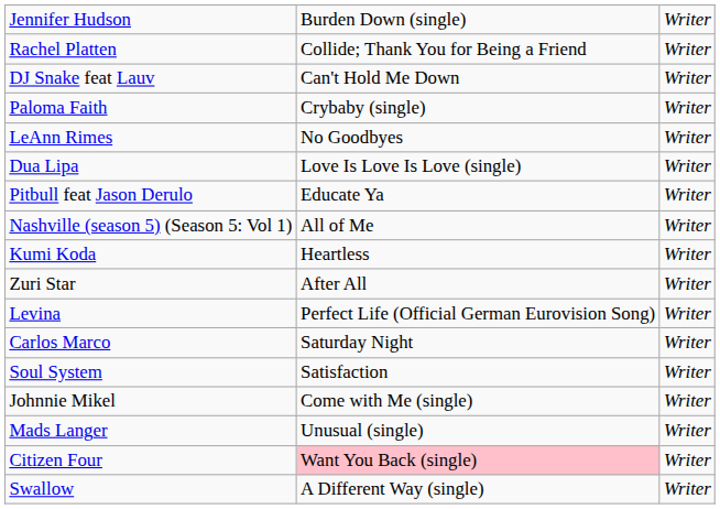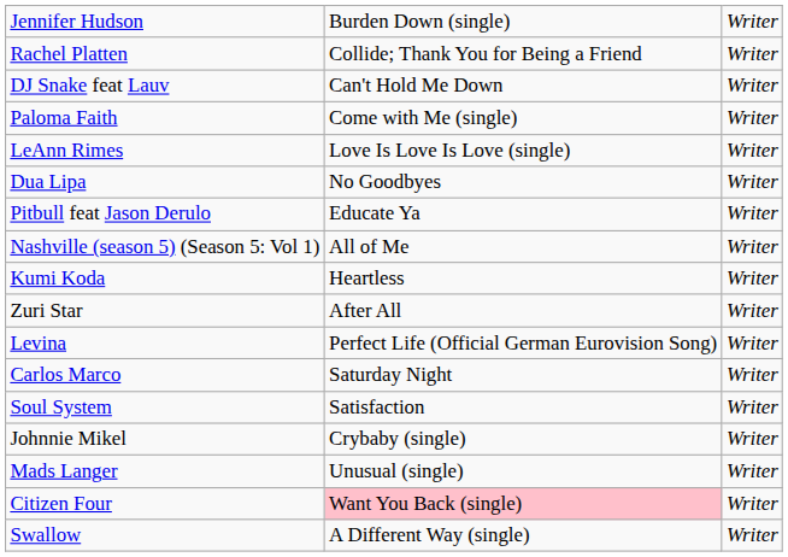 <table class="wikitable">
 <tr>
 <td><a href='#'>Jennifer Hudson</a></td>
 <td>Burden Down (single)</td>
 <td><em>Writer</em></td>
 </tr>
 <tr>
 <td><a href='#'>Rachel Platten</a></td>
 <td>Collide; Thank You for Being a Friend</td>
 <td><em>Writer</em></td>
 </tr>
 <tr>
 <td><a href='#'>DJ Snake</a> feat <a href='#'>Lauv</a></td>
 <td>Can't Hold Me Down</td>
 <td><em>Writer</em></td>
 </tr>
 <tr>
 <td><a href='#'>Paloma Faith</a></td>
-<td>Crybaby (single)</td>
+<td>Come with Me (single)</td>
 <td><em>Writer</em></td>
 </tr>
 <tr>
 <td><a href='#'>LeAnn Rimes</a></td>
-<td>No Goodbyes</td>
+<td>Love Is Love Is Love (single)</td>
 <td><em>Writer</em></td>
 </tr>
 <tr>
 <td><a href='#'>Dua Lipa</a></td>
-<td>Love Is Love Is Love (single)</td>
+<td>No Goodbyes</td>
 <td><em>Writer</em></td>
 </tr>
 <tr>
 <td><a href='#'>Pitbull</a> feat <a href='#'>Jason Derulo</a></td>
 <td>Educate Ya</td>
 <td><em>Writer</em></td>
 </tr>
 <tr>
 <td><a href='#'>Nashville (season 5)</a> (Season 5: Vol 1)</td>
 <td>All of Me</td>
 <td><em>Writer</em></td>
 </tr>
 <tr>
 <td><a href='#'>Kumi Koda</a></td>
 <td>Heartless</td>
 <td><em>Writer</em></td>
 </tr>
 <tr>
 <td>Zuri Star</td>
 <td>After All</td>
 <td><em>Writer</em></td>
 </tr>
 <tr>
 <td><a href='#'>Levina</a></td>
 <td>Perfect Life (Official German Eurovision Song)</td>
 <td><em>Writer</em></td>
 </tr>
 <tr>
 <td><a href='#'>Carlos Marco</a></td>
 <td>Saturday Night</td>
 <td><em>Writer</em></td>
 </tr>
 <tr>
 <td><a href='#'>Soul System</a></td>
 <td>Satisfaction</td>
 <td><em>Writer</em></td>
 </tr>
 <tr>
 <td>Johnnie Mikel</td>
-<td>Come with Me (single)</td>
+<td>Crybaby (single)</td>
 <td><em>Writer</em></td>
 </tr>
 <tr>
 <td><a href='#'>Mads Langer</a></td>
 <td>Unusual (single)</td>
 <td><em>Writer</em></td>
 </tr>
 <tr>
 <td><a href='#'>Citizen Four</a></td>
 <td style="background: pink;">Want You Back (single)</td>
 <td><em>Writer</em></td>
 </tr>
 <tr>
 <td><a href='#'>Swallow</a></td>
 <td>A Different Way (single)</td>
 <td><em>Writer</em></td>
 </tr>
 </table>
